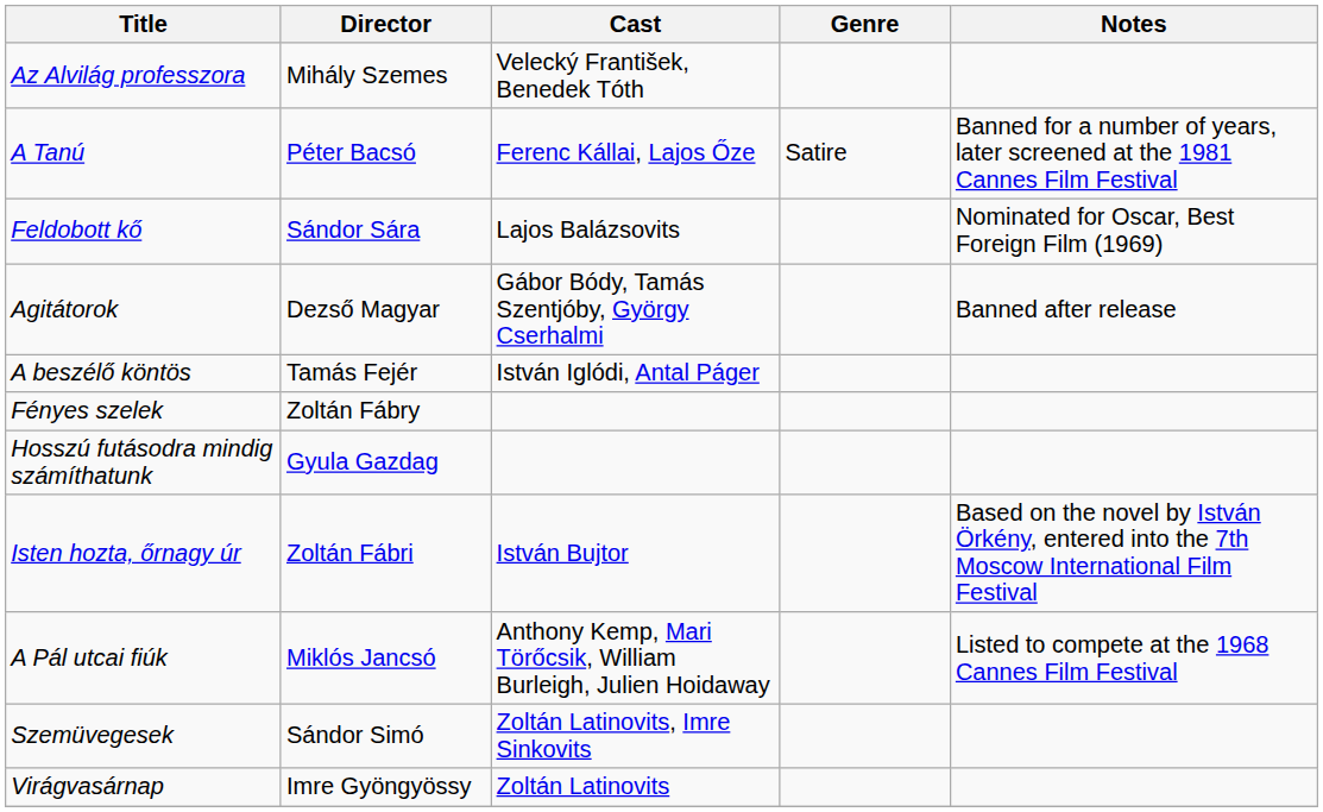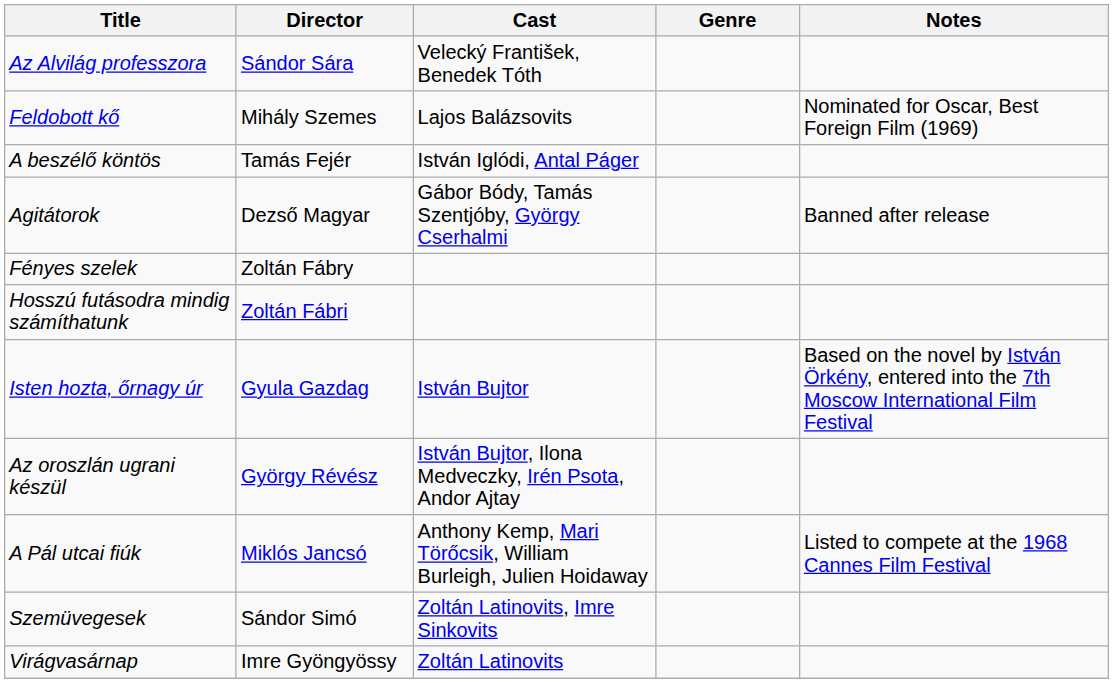 <table class="wikitable" width= "100%">
 <tr>
 <th width=21%>Title</th>
 <th width=16%>Director</th>
 <th width=22%>Cast</th>
 <th width=13%>Genre</th>
 <th width=28%>Notes</th>
 </tr>
 <tr>
 <td><em><a href='#'>Az Alvilág professzora</a></em></td>
-<td>Mihály Szemes</td>
+<td><a href='#'>Sándor Sára</a></td>
 <td>Velecký František, Benedek Tóth</td>
 <td></td>
 <td></td>
 </tr>
 <tr>
-<td><em><a href='#'>A Tanú</a></em></td>
-<td><a href='#'>Péter Bacsó</a></td>
-<td><a href='#'>Ferenc Kállai</a>, <a href='#'>Lajos Őze</a></td>
-<td>Satire</td>
-<td>Banned for a number of years, later screened at the <a href='#'>1981 Cannes Film Festival</a></td>
-</tr>
-<tr>
 <td><em><a href='#'>Feldobott kő</a></em></td>
-<td><a href='#'>Sándor Sára</a></td>
+<td>Mihály Szemes</td>
 <td>Lajos Balázsovits</td>
 <td></td>
 <td>Nominated for Oscar, Best Foreign Film (1969)</td>
+</tr>
+<tr>
+<td><em>A beszélő köntös</em></td>
+<td>Tamás Fejér</td>
+<td>István Iglódi, <a href='#'>Antal Páger</a></td>
+<td></td>
+<td></td>
 </tr>
 <tr>
 <td><em>Agitátorok </em></td>
 <td>Dezső Magyar</td>
 <td>Gábor Bódy, Tamás Szentjóby, <a href='#'>György Cserhalmi</a></td>
 <td></td>
 <td>Banned after release</td>
-</tr>
-<tr>
-<td><em>A beszélő köntös</em></td>
-<td>Tamás Fejér</td>
-<td>István Iglódi, <a href='#'>Antal Páger</a></td>
-<td></td>
-<td></td>
 </tr>
 <tr>
 <td><em>Fényes szelek</em></td>
 <td>Zoltán Fábry</td>
 <td></td>
 <td></td>
 <td></td>
 </tr>
 <tr>
 <td><em>Hosszú futásodra mindig számíthatunk</em></td>
-<td><a href='#'>Gyula Gazdag</a></td>
+<td><a href='#'>Zoltán Fábri</a></td>
 <td></td>
 <td></td>
 <td></td>
 </tr>
 <tr>
 <td><em><a href='#'>Isten hozta, őrnagy úr</a></em></td>
-<td><a href='#'>Zoltán Fábri</a></td>
+<td><a href='#'>Gyula Gazdag</a></td>
 <td><a href='#'>István Bujtor</a></td>
 <td></td>
 <td>Based on the novel by <a href='#'>István Örkény</a>, entered into the <a href='#'>7th Moscow International Film Festival</a></td>
+</tr>
+<tr>
+<td><em>Az oroszlán ugrani készül</em></td>
+<td><a href='#'>György Révész</a></td>
+<td><a href='#'>István Bujtor</a>, Ilona Medveczky, <a href='#'>Irén Psota</a>, Andor Ajtay</td>
+<td></td>
+<td></td>
 </tr>
 <tr>
 <td><em>A Pál utcai fiúk</em></td>
 <td><a href='#'>Miklós Jancsó</a></td>
 <td>Anthony Kemp, <a href='#'>Mari Törőcsik</a>, William Burleigh, Julien Hoidaway</td>
 <td></td>
 <td>Listed to compete at the <a href='#'>1968 Cannes Film Festival</a></td>
 </tr>
 <tr>
 <td><em>Szemüvegesek </em></td>
 <td>Sándor Simó</td>
 <td><a href='#'>Zoltán Latinovits</a>, <a href='#'>Imre Sinkovits</a></td>
 <td></td>
 <td></td>
 </tr>
 <tr>
 <td><em>Virágvasárnap </em></td>
 <td>Imre Gyöngyössy</td>
 <td><a href='#'>Zoltán Latinovits</a></td>
 <td></td>
 <td></td>
 </tr>
 <tr>
 </tr>
 </table>
